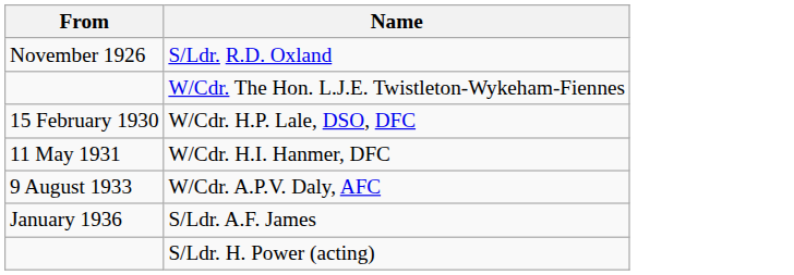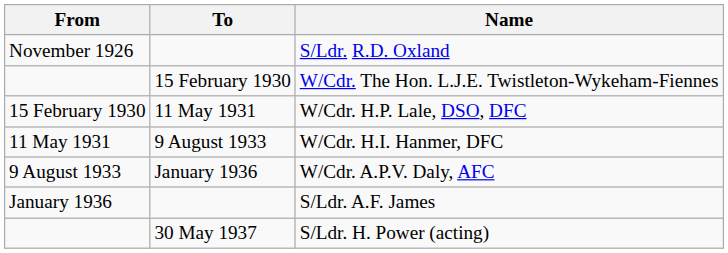 <table class="wikitable">
 <tr>
 <th>From</th>
+<th>To</th>
 <th>Name</th>
 </tr>
 <tr>
 <td>November 1926</td>
+<td></td>
 <td><a href='#'>S/Ldr.</a> <a href='#'>R.D. Oxland</a></td>
 </tr>
 <tr>
 <td></td>
+<td>15 February 1930</td>
 <td><a href='#'>W/Cdr.</a> The Hon. L.J.E. Twistleton-Wykeham-Fiennes</td>
 </tr>
 <tr>
 <td>15 February 1930</td>
+<td>11 May 1931</td>
 <td>W/Cdr. H.P. Lale, <a href='#'>DSO</a>, <a href='#'>DFC</a></td>
 </tr>
 <tr>
 <td>11 May 1931</td>
+<td>9 August 1933</td>
 <td>W/Cdr. H.I. Hanmer, DFC</td>
 </tr>
 <tr>
 <td>9 August 1933</td>
+<td>January 1936</td>
 <td>W/Cdr. A.P.V. Daly, <a href='#'>AFC</a></td>
 </tr>
 <tr>
 <td>January 1936</td>
+<td></td>
 <td>S/Ldr. A.F. James</td>
 </tr>
 <tr>
 <td></td>
+<td>30 May 1937</td>
 <td>S/Ldr. H. Power (acting)</td>
 </tr>
 </table>
